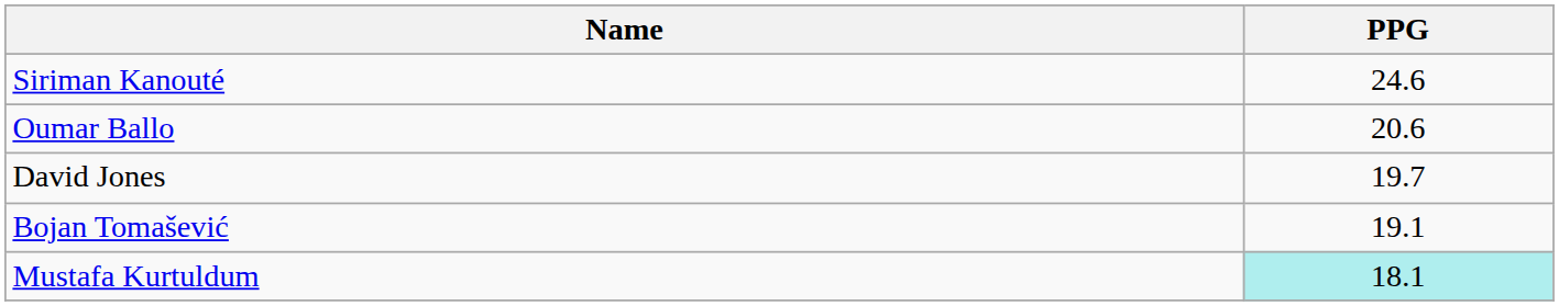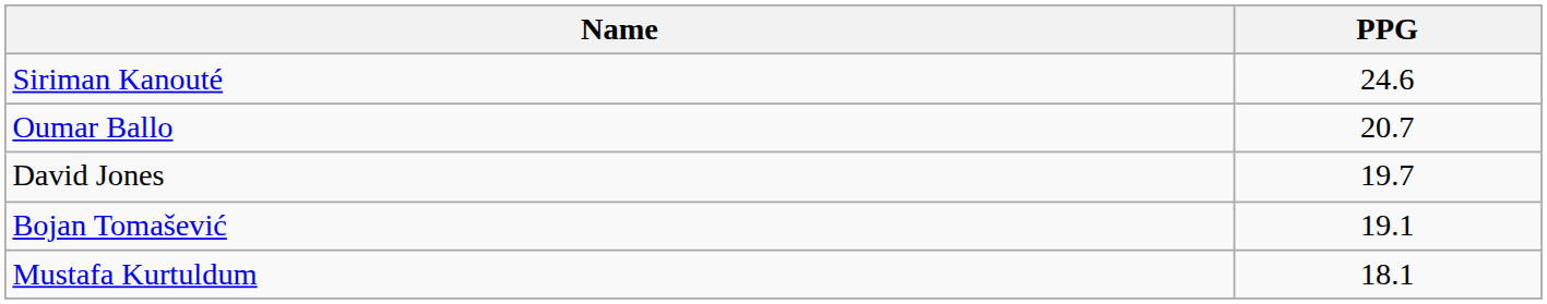 <table class=wikitable width="90%">
 <tr>
 <th width="80%">Name</th>
 <th width="20%">PPG</th>
 </tr>
 <tr>
 <td> <a href='#'>Siriman Kanouté</a></td>
 <td align=center>24.6</td>
 </tr>
 <tr>
 <td> <a href='#'>Oumar Ballo</a></td>
-<td align=center>20.6</td>
+<td align=center>20.7</td>
 </tr>
 <tr>
 <td> David Jones</td>
 <td align=center>19.7</td>
 </tr>
 <tr>
 <td> <a href='#'>Bojan Tomašević</a></td>
 <td align=center>19.1</td>
 </tr>
 <tr>
 <td> <a href='#'>Mustafa Kurtuldum</a></td>
-<td align=center style="background: paleturquoise;">18.1</td>
+<td align=center>18.1</td>
 </tr>
 </table>
